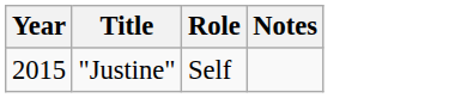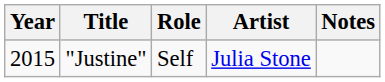 <table class="wikitable sortable">
 <tr>
 <th>Year</th>
 <th>Title</th>
 <th>Role</th>
+<th>Artist</th>
 <th>Notes</th>
 </tr>
 <tr>
 <td>2015</td>
 <td>"Justine"</td>
 <td>Self</td>
+<td><a href='#'>Julia Stone</a></td>
 <td></td>
 </tr>
 </table>
